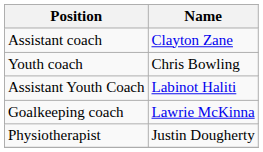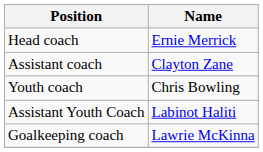 <table class="wikitable">
 <tr>
 <th>Position</th>
 <th>Name</th>
+</tr>
+<tr>
+<td>Head coach</td>
+<td> <a href='#'>Ernie Merrick</a></td>
 </tr>
 <tr>
 <td>Assistant coach</td>
 <td> <a href='#'>Clayton Zane</a></td>
 </tr>
 <tr>
 <td>Youth coach</td>
 <td> Chris Bowling</td>
 </tr>
 <tr>
 <td>Assistant Youth Coach</td>
 <td> <a href='#'>Labinot Haliti</a></td>
 </tr>
 <tr>
 <td>Goalkeeping coach</td>
 <td> <a href='#'>Lawrie McKinna</a></td>
 </tr>
 <tr>
-<td>Physiotherapist</td>
-<td> Justin Dougherty</td>
-</tr>
-<tr>
 </tr>
 </table>
